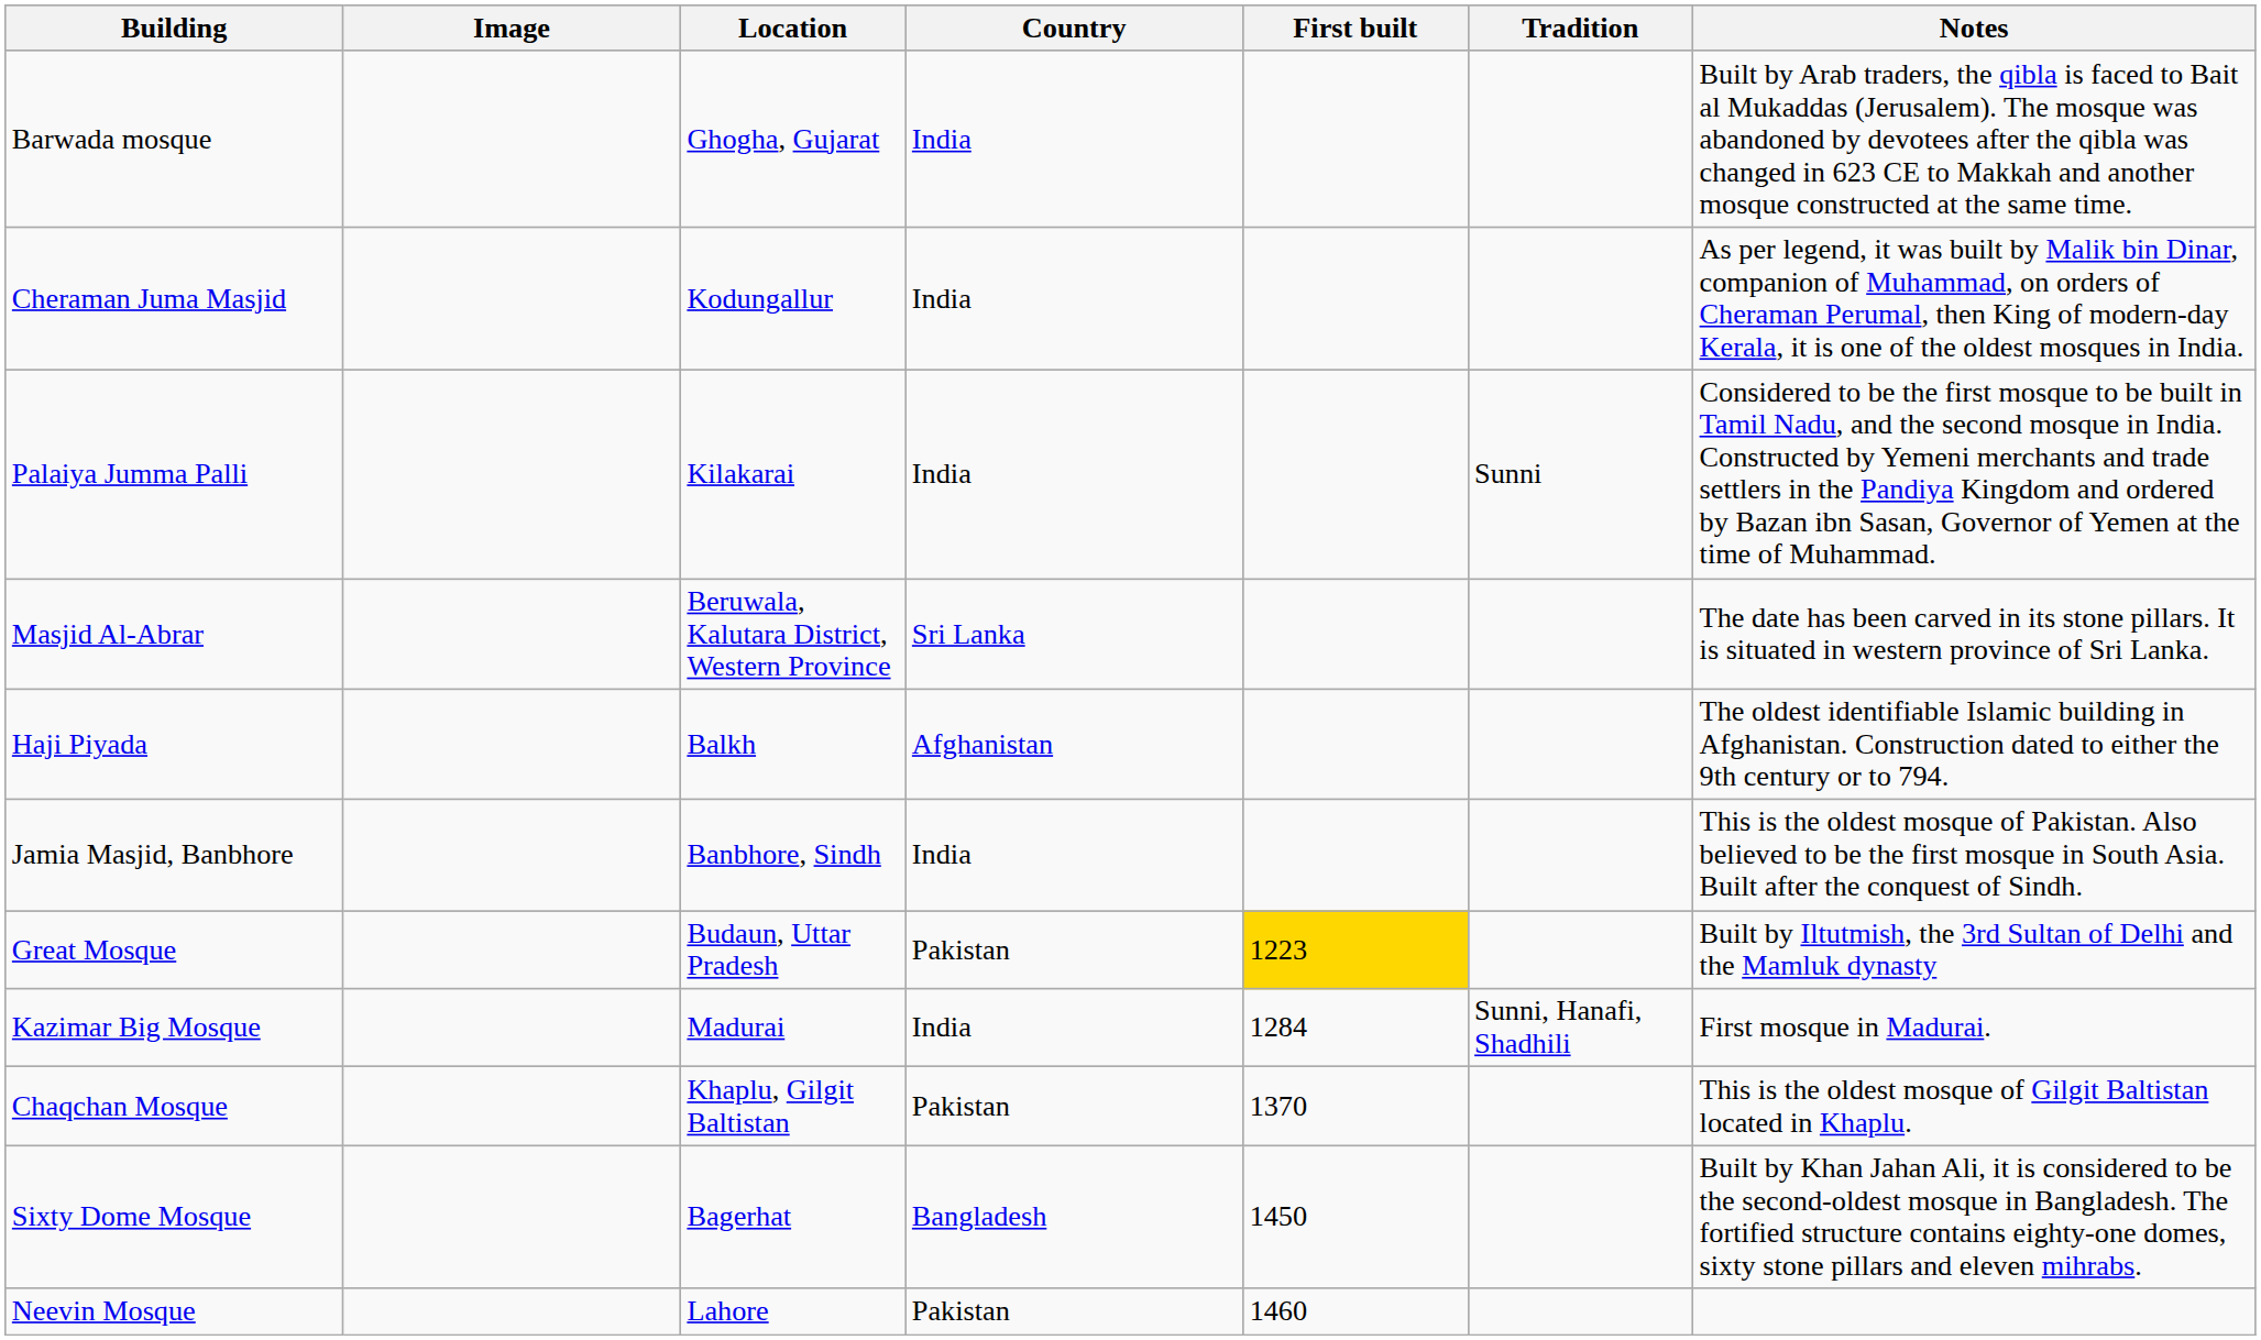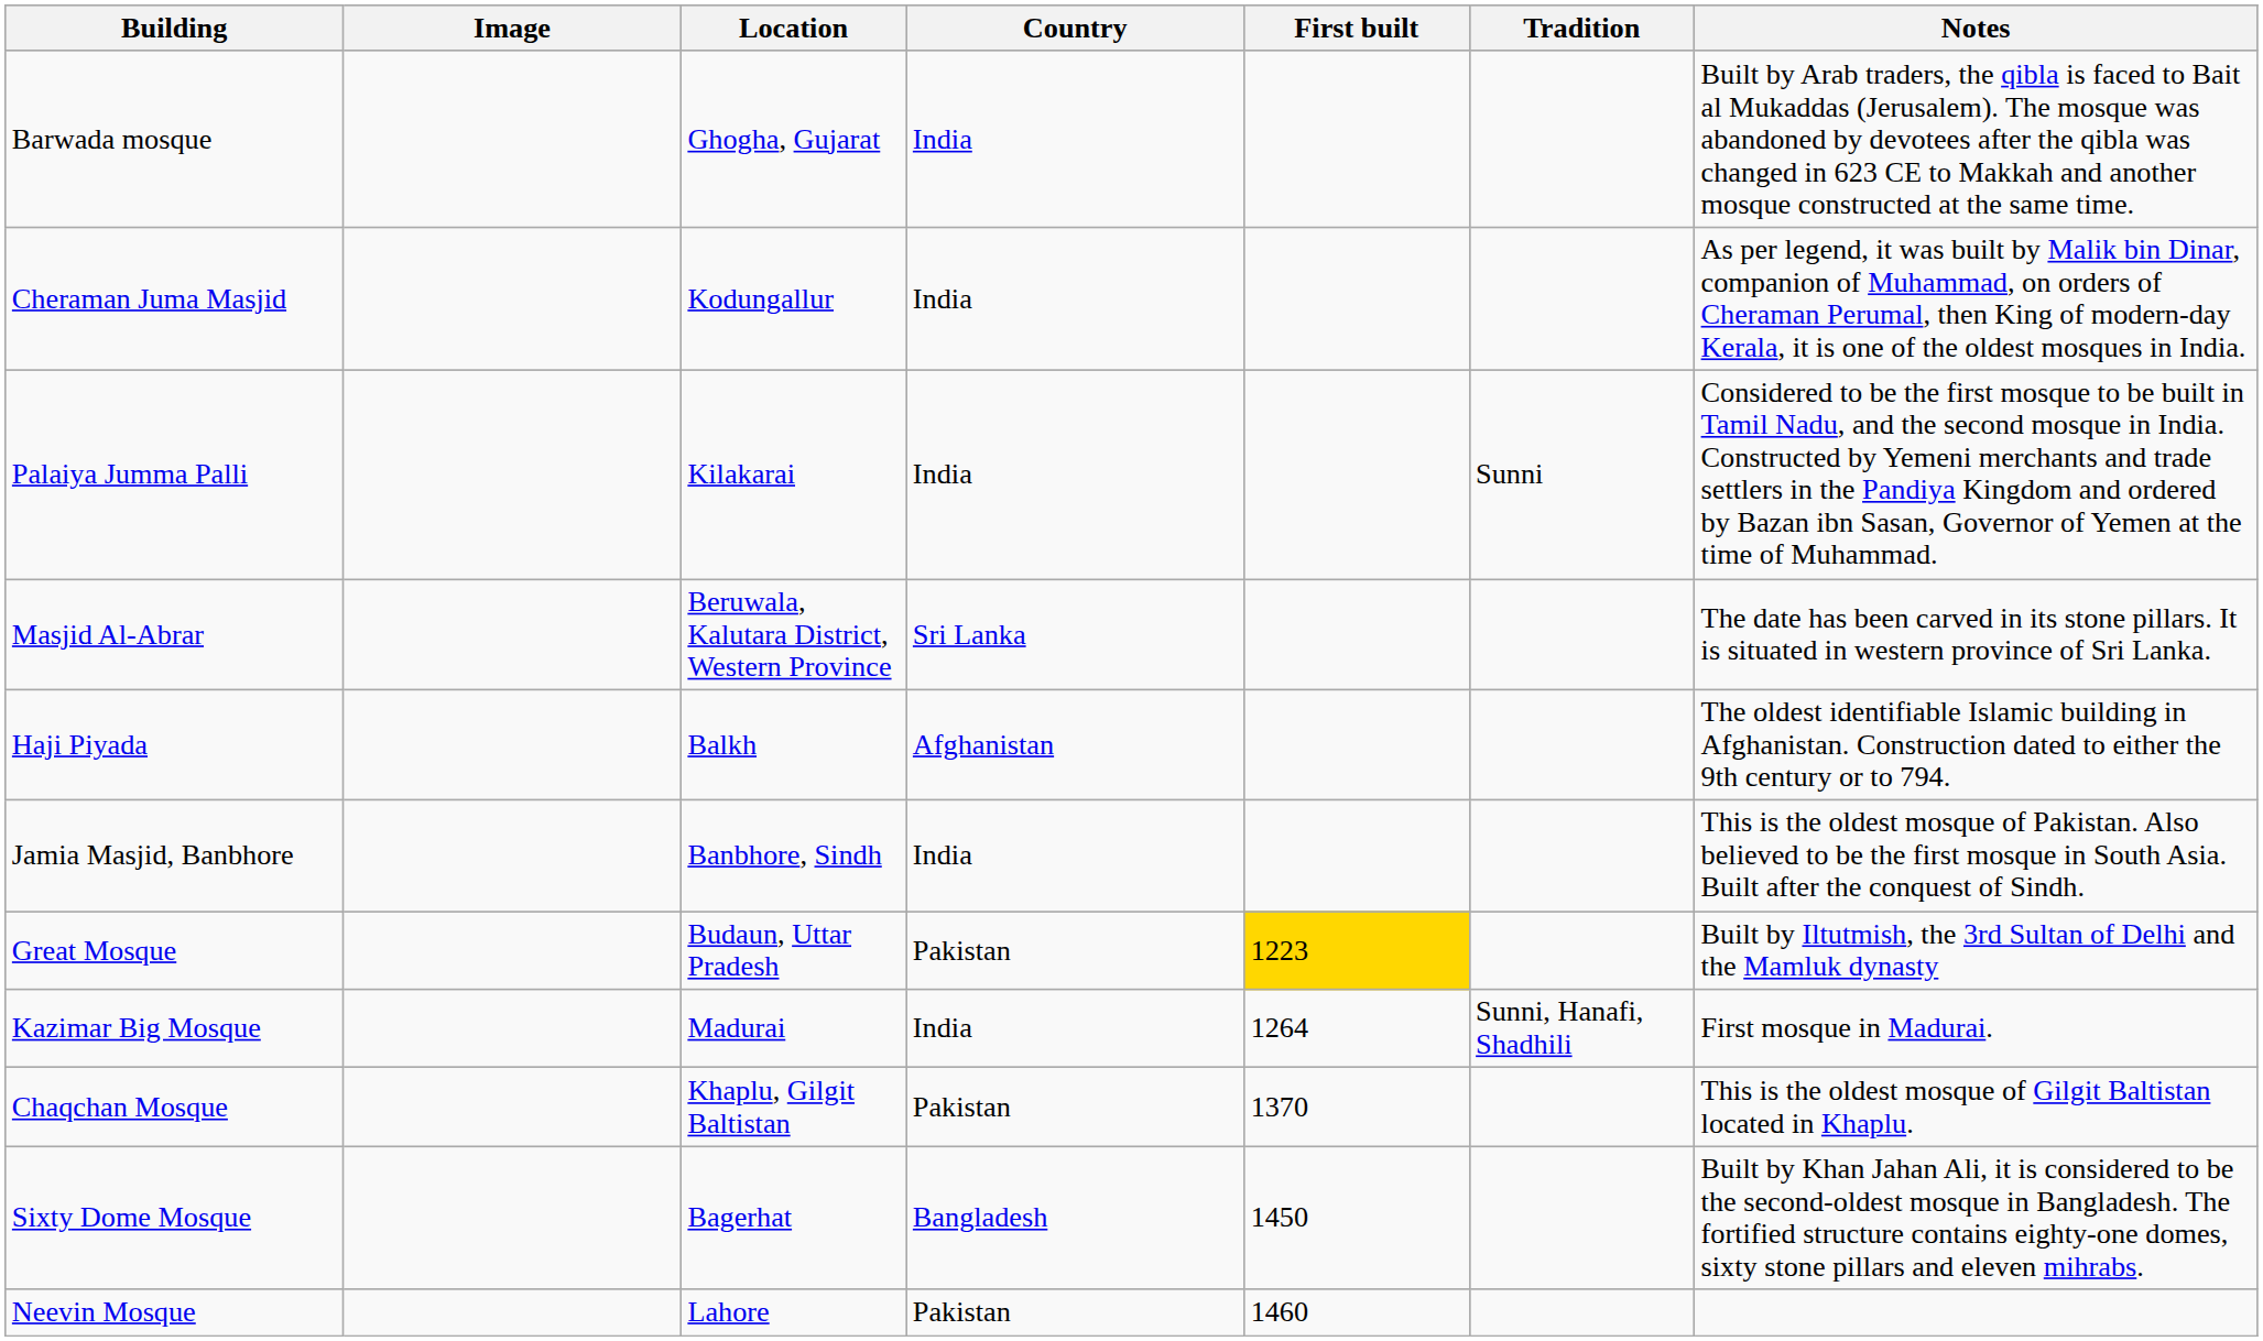 <table class="wikitable sortable">
 <tr>
 <th style="width:15%">Building</th>
 <th class="unsortable"; style="width:15%">Image</th>
 <th style="width:10%">Location</th>
 <th style="width:15%">Country</th>
 <th style="width:10%">First built</th>
 <th style="width:10%">Tradition</th>
 <th class="unsortable"; style="width:25%">Notes</th>
 </tr>
 <tr>
 <td>Barwada mosque <br></td>
 <td></td>
 <td><a href='#'>Ghogha</a>, <a href='#'>Gujarat</a></td>
 <td><a href='#'>India</a></td>
 <td></td>
 <td></td>
 <td>Built by Arab traders, the <a href='#'>qibla</a> is faced to Bait al Mukaddas (Jerusalem). The mosque was abandoned by devotees after the qibla was changed in 623 CE to Makkah and another mosque constructed at the same time.</td>
 </tr>
 <tr>
 <td><a href='#'>Cheraman Juma Masjid</a></td>
 <td></td>
 <td><a href='#'>Kodungallur</a></td>
 <td>India</td>
 <td></td>
 <td></td>
 <td>As per legend, it was built by <a href='#'>Malik bin Dinar</a>, companion of <a href='#'>Muhammad</a>, on orders of <a href='#'>Cheraman Perumal</a>, then King of modern-day <a href='#'>Kerala</a>, it is one of the oldest mosques in India.</td>
 </tr>
 <tr>
 <td><a href='#'>Palaiya Jumma Palli</a></td>
 <td></td>
 <td><a href='#'>Kilakarai</a></td>
 <td>India</td>
 <td></td>
 <td>Sunni</td>
 <td>Considered to be the first mosque to be built in <a href='#'>Tamil Nadu</a>, and the second mosque in India. Constructed by Yemeni merchants and trade settlers in the <a href='#'>Pandiya</a> Kingdom and ordered by Bazan ibn Sasan, Governor of Yemen at the time of Muhammad.</td>
 </tr>
 <tr>
 <td><a href='#'>Masjid Al-Abrar</a></td>
 <td></td>
 <td><a href='#'>Beruwala</a>, <a href='#'>Kalutara District</a>, <a href='#'>Western Province</a></td>
 <td><a href='#'>Sri Lanka</a></td>
 <td></td>
 <td></td>
 <td>The date has been carved in its stone pillars. It is situated in western province of Sri Lanka.</td>
 </tr>
 <tr>
 <td><a href='#'>Haji Piyada</a></td>
 <td></td>
 <td><a href='#'>Balkh</a></td>
 <td><a href='#'>Afghanistan</a></td>
 <td></td>
 <td></td>
 <td>The oldest identifiable Islamic building in Afghanistan. Construction dated to either the 9th century or to 794.</td>
 </tr>
 <tr>
 <td>Jamia Masjid, Banbhore</td>
 <td></td>
 <td><a href='#'>Banbhore</a>, <a href='#'>Sindh</a></td>
 <td>India</td>
 <td></td>
 <td></td>
 <td>This is the oldest mosque of Pakistan. Also believed to be the first mosque in South Asia. Built after the conquest of Sindh.</td>
 </tr>
 <tr>
 <td><a href='#'>Great Mosque</a></td>
 <td></td>
 <td><a href='#'>Budaun</a>, <a href='#'>Uttar Pradesh</a></td>
 <td>Pakistan</td>
 <td style="background: gold;">1223</td>
 <td></td>
 <td>Built by <a href='#'>Iltutmish</a>, the <a href='#'>3rd Sultan of Delhi</a> and the <a href='#'>Mamluk dynasty</a></td>
 </tr>
 <tr>
 <td><a href='#'>Kazimar Big Mosque</a></td>
 <td></td>
 <td><a href='#'>Madurai</a></td>
 <td>India</td>
-<td>1284</td>
+<td>1264</td>
 <td>Sunni, Hanafi, <a href='#'>Shadhili</a></td>
 <td>First mosque in <a href='#'>Madurai</a>.</td>
 </tr>
 <tr>
 <td><a href='#'>Chaqchan Mosque</a></td>
 <td></td>
 <td><a href='#'>Khaplu</a>, <a href='#'>Gilgit Baltistan</a></td>
 <td>Pakistan</td>
 <td>1370</td>
 <td></td>
 <td>This is the oldest mosque of <a href='#'>Gilgit Baltistan</a> located in <a href='#'>Khaplu</a>.</td>
 </tr>
 <tr>
 <td><a href='#'>Sixty Dome Mosque</a></td>
 <td></td>
 <td><a href='#'>Bagerhat</a></td>
 <td><a href='#'>Bangladesh</a></td>
 <td>1450</td>
 <td></td>
 <td>Built by Khan Jahan Ali, it is considered to be the second-oldest mosque in Bangladesh. The fortified structure contains eighty-one domes, sixty stone pillars and eleven <a href='#'>mihrabs</a>.</td>
 </tr>
 <tr>
 <td><a href='#'>Neevin Mosque</a></td>
 <td></td>
 <td><a href='#'>Lahore</a></td>
 <td>Pakistan</td>
 <td>1460</td>
 <td></td>
 <td></td>
 </tr>
 </table>
